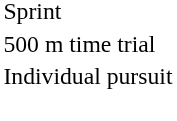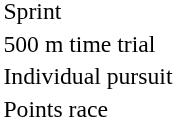 <table>
 <tr>
 <td>Sprint</td>
 <td></td>
 <td></td>
 <td></td>
 </tr>
 <tr>
 <td>500 m time trial</td>
 <td></td>
 <td></td>
 <td></td>
 </tr>
 <tr>
 <td>Individual pursuit</td>
 <td></td>
 <td></td>
 <td></td>
 </tr>
+<tr>
+<td>Points race</td>
+<td></td>
+<td></td>
+<td></td>
+</tr>
 </table>
